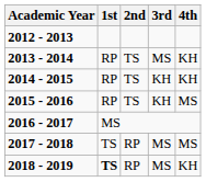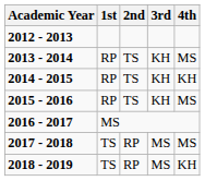 <table class="wikitable mw-collapsible mw-collapsed">
 <tr>
 <th><strong>Academic Year</strong></th>
 <th>1st</th>
 <th>2nd</th>
 <th>3rd</th>
 <th>4th</th>
 </tr>
 <tr>
 <td><strong>2012 - 2013</strong></td>
 <td></td>
 <td></td>
 <td></td>
 <td></td>
 </tr>
 <tr>
 <td><strong>2013 - 2014</strong> </td>
 <td>RP</td>
 <td>TS</td>
+<td>KH</td>
 <td>MS</td>
-<td>KH</td>
 </tr>
 <tr>
 <td><strong>2014 - 2015</strong> </td>
 <td>RP</td>
 <td>TS</td>
 <td>KH</td>
 <td>KH</td>
 </tr>
 <tr>
 <td><strong>2015 - 2016</strong> </td>
 <td>RP</td>
 <td>TS</td>
 <td>KH</td>
 <td>MS</td>
 </tr>
 <tr>
 <td><strong>2016 - 2017</strong></td>
 <td colspan="4">MS</td>
 </tr>
 <tr>
 <td><strong>2017 - 2018</strong> </td>
 <td>TS</td>
 <td>RP</td>
 <td>MS</td>
 <td>MS</td>
 </tr>
 <tr>
 <td><strong>2018 - 2019</strong></td>
-<td><strong>TS</strong></td>
+<td>TS</td>
 <td>RP</td>
 <td>MS</td>
 <td>KH</td>
 </tr>
 </table>
